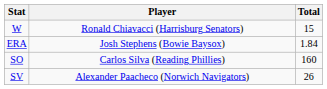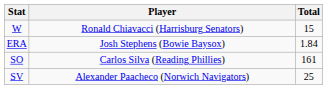 <table class="wikitable" width="40%" style="text-align:center;">
 <tr>
 <th width="5%">Stat</th>
 <th width="150%">Player</th>
 <th width="5%">Total</th>
 </tr>
 <tr>
 <td><a href='#'>W</a></td>
 <td><a href='#'>Ronald Chiavacci</a> (<a href='#'>Harrisburg Senators</a>)</td>
 <td>15</td>
 </tr>
 <tr>
 <td><a href='#'>ERA</a></td>
 <td><a href='#'>Josh Stephens</a> (<a href='#'>Bowie Baysox</a>)</td>
 <td>1.84</td>
 </tr>
 <tr>
 <td><a href='#'>SO</a></td>
 <td><a href='#'>Carlos Silva</a> (<a href='#'>Reading Phillies</a>)</td>
-<td>160</td>
+<td>161</td>
 </tr>
 <tr>
 <td><a href='#'>SV</a></td>
 <td><a href='#'>Alexander Paacheco</a> (<a href='#'>Norwich Navigators</a>)</td>
-<td>26</td>
+<td>25</td>
 </tr>
 </table>
